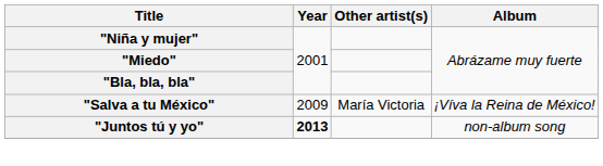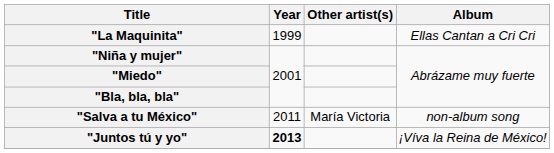 <table class="wikitable plainrowheaders" style="text-align:center;" border="1">
 <tr>
 <th scope="col" style="width:20em;">Title</th>
 <th scope="col">Year</th>
 <th scope="col">Other artist(s)</th>
 <th scope="col">Album</th>
+</tr>
+<tr>
+<th scope="row">"La Maquinita"</th>
+<td>1999</td>
+<td></td>
+<td><em>Ellas Cantan a Cri Cri</em></td>
 </tr>
 <tr>
 <th scope="row">"Niña y mujer"</th>
 <td rowspan="3">2001</td>
 <td></td>
 <td rowspan="3"><em>Abrázame muy fuerte</em></td>
 </tr>
 <tr>
 <th scope="row">"Miedo"</th>
 <td></td>
 </tr>
 <tr>
 <th scope="row">"Bla, bla, bla"</th>
 <td></td>
 </tr>
 <tr>
 <th scope="row">"Salva a tu México"</th>
-<td>2009</td>
+<td>2011</td>
 <td>María Victoria</td>
-<td><em>¡Víva la Reina de México!</em></td>
+<td><em>non-album song</em></td>
 </tr>
 <tr>
 <th scope="row">"Juntos tú y yo"</th>
 <td><strong>2013</strong></td>
 <td></td>
-<td><em>non-album song</em></td>
+<td><em>¡Víva la Reina de México!</em></td>
 </tr>
 <tr>
 </tr>
 </table>
